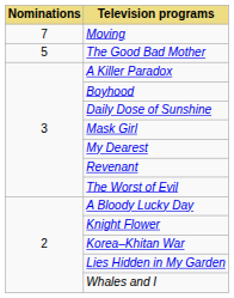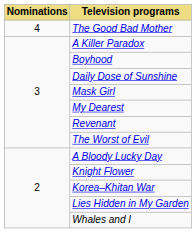 <table class="wikitable">
 <tr>
 <th style="background:#EEDD82; text-align:center">Nominations</th>
 <th style="background:#EEDD82; text-align:center">Television programs</th>
 </tr>
 <tr>
-<td style="text-align:center">7</td>
-<td><em><a href='#'>Moving</a></em></td>
-</tr>
-<tr>
-<td style="text-align:center">5</td>
+<td style="text-align:center">4</td>
 <td><em><a href='#'>The Good Bad Mother</a></em></td>
 </tr>
 <tr>
 <td rowspan="7" style="text-align:center">3</td>
 <td><em><a href='#'>A Killer Paradox</a></em></td>
 </tr>
 <tr>
 <td><em><a href='#'>Boyhood</a></em></td>
 </tr>
 <tr>
 <td><em><a href='#'>Daily Dose of Sunshine</a></em></td>
 </tr>
 <tr>
 <td><em><a href='#'>Mask Girl</a></em></td>
 </tr>
 <tr>
 <td><em><a href='#'>My Dearest</a></em></td>
 </tr>
 <tr>
 <td><em><a href='#'>Revenant</a></em></td>
 </tr>
 <tr>
 <td><em><a href='#'>The Worst of Evil</a></em></td>
 </tr>
 <tr>
 <td rowspan="5" style="text-align:center">2</td>
 <td><em><a href='#'>A Bloody Lucky Day</a></em></td>
 </tr>
 <tr>
 <td><em><a href='#'>Knight Flower</a></em></td>
 </tr>
 <tr>
 <td><em><a href='#'>Korea–Khitan War</a></em></td>
 </tr>
 <tr>
 <td><em><a href='#'>Lies Hidden in My Garden</a></em></td>
 </tr>
 <tr>
 <td><em>Whales and I</em></td>
 </tr>
 </table>
